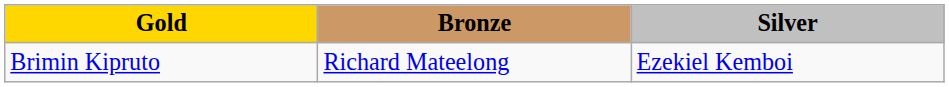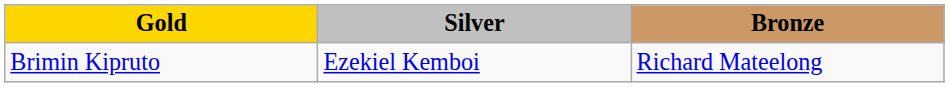 <table class="wikitable" style="text-align:left">
 <tr align="center">
 <td width=200 bgcolor=gold><strong>Gold</strong></td>
+<td width=200 bgcolor=silver><strong>Silver</strong></td>
 <td width=200 bgcolor=CC9966><strong>Bronze</strong></td>
-<td width=200 bgcolor=silver><strong>Silver</strong></td>
 </tr>
 <tr>
 <td><a href='#'>Brimin Kipruto</a><br><em></em></td>
+<td><a href='#'>Ezekiel Kemboi</a><br><em></em></td>
 <td><a href='#'>Richard Mateelong</a><br><em></em></td>
-<td><a href='#'>Ezekiel Kemboi</a><br><em></em></td>
 </tr>
 </table>
